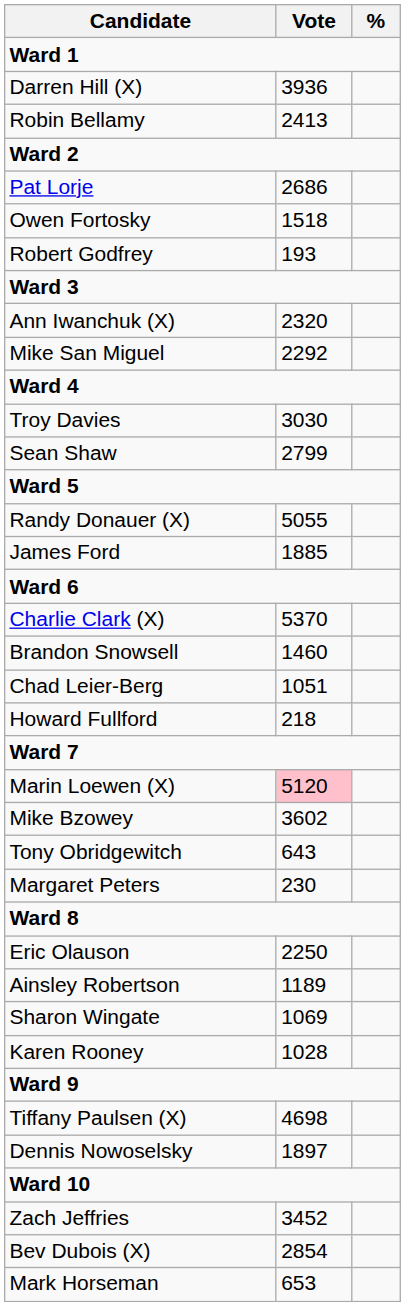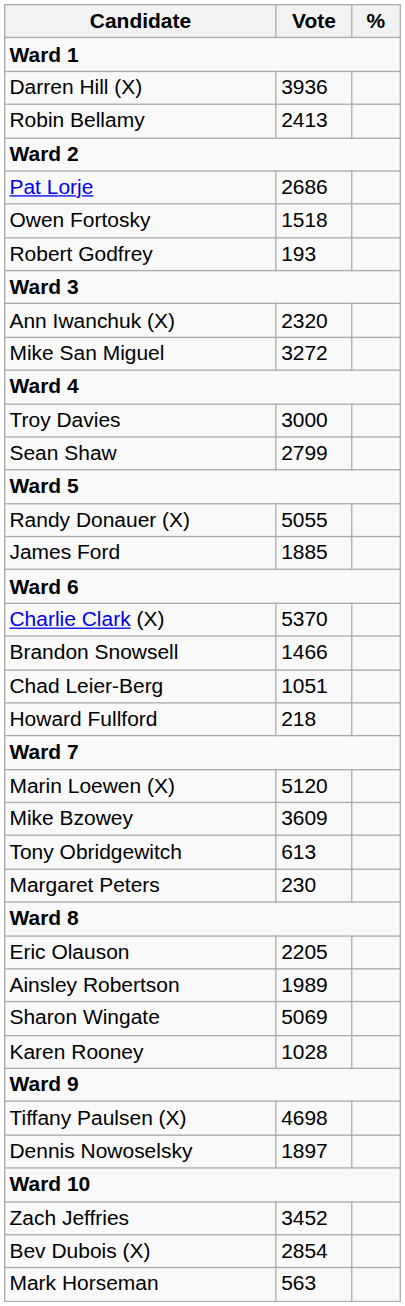 <table class="wikitable">
 <tr>
 <th bgcolor="#DDDDFF" width="200px">Candidate</th>
 <th bgcolor="#DDDDFF" width="50px">Vote</th>
 <th bgcolor="#DDDDFF" width="30px">%</th>
 </tr>
 <tr>
 <td colspan="4"><strong>Ward 1</strong></td>
 </tr>
 <tr>
 <td>Darren Hill (X)</td>
 <td>3936</td>
 <td></td>
 </tr>
 <tr>
 <td>Robin Bellamy</td>
 <td>2413</td>
 <td></td>
 </tr>
 <tr>
 <td colspan="4"><strong>Ward 2</strong></td>
 </tr>
 <tr>
 <td><a href='#'>Pat Lorje</a></td>
 <td>2686</td>
 <td></td>
 </tr>
 <tr>
 <td>Owen Fortosky</td>
 <td>1518</td>
 <td></td>
 </tr>
 <tr>
 <td>Robert Godfrey</td>
 <td>193</td>
 <td></td>
 </tr>
 <tr>
 <td colspan="4"><strong>Ward 3</strong></td>
 </tr>
 <tr>
 <td>Ann Iwanchuk (X)</td>
 <td>2320</td>
 <td></td>
 </tr>
 <tr>
 <td>Mike San Miguel</td>
-<td>2292</td>
+<td>3272</td>
 <td></td>
 </tr>
 <tr>
 <td colspan="4"><strong>Ward 4</strong></td>
 </tr>
 <tr>
 <td>Troy Davies</td>
-<td>3030</td>
+<td>3000</td>
 <td></td>
 </tr>
 <tr>
 <td>Sean Shaw</td>
 <td>2799</td>
 <td></td>
 </tr>
 <tr>
 <td colspan="4"><strong>Ward 5</strong></td>
 </tr>
 <tr>
 <td>Randy Donauer (X)</td>
 <td>5055</td>
 <td></td>
 </tr>
 <tr>
 <td>James Ford</td>
 <td>1885</td>
 <td></td>
 </tr>
 <tr>
 <td colspan="4"><strong>Ward 6</strong></td>
 </tr>
 <tr>
 <td><a href='#'>Charlie Clark</a> (X)</td>
 <td>5370</td>
 <td></td>
 </tr>
 <tr>
 <td>Brandon Snowsell</td>
-<td>1460</td>
+<td>1466</td>
 <td></td>
 </tr>
 <tr>
 <td>Chad Leier-Berg</td>
 <td>1051</td>
 <td></td>
 </tr>
 <tr>
 <td>Howard Fullford</td>
 <td>218</td>
 <td></td>
 </tr>
 <tr>
 <td colspan="4"><strong>Ward 7</strong></td>
 </tr>
 <tr>
 <td>Marin Loewen (X)</td>
-<td style="background: pink;">5120</td>
+<td>5120</td>
 <td></td>
 </tr>
 <tr>
 <td>Mike Bzowey</td>
-<td>3602</td>
+<td>3609</td>
 <td></td>
 </tr>
 <tr>
 <td>Tony Obridgewitch</td>
-<td>643</td>
+<td>613</td>
 <td></td>
 </tr>
 <tr>
 <td>Margaret Peters</td>
 <td>230</td>
 <td></td>
 </tr>
 <tr>
 <td colspan="4"><strong>Ward 8</strong></td>
 </tr>
 <tr>
 <td>Eric Olauson</td>
-<td>2250</td>
+<td>2205</td>
 <td></td>
 </tr>
 <tr>
 <td>Ainsley Robertson</td>
-<td>1189</td>
+<td>1989</td>
 <td></td>
 </tr>
 <tr>
 <td>Sharon Wingate</td>
-<td>1069</td>
+<td>5069</td>
 <td></td>
 </tr>
 <tr>
 <td>Karen Rooney</td>
 <td>1028</td>
 <td></td>
 </tr>
 <tr>
 <td colspan="4"><strong>Ward 9</strong></td>
 </tr>
 <tr>
 <td>Tiffany Paulsen (X)</td>
 <td>4698</td>
 <td></td>
 </tr>
 <tr>
 <td>Dennis Nowoselsky</td>
 <td>1897</td>
 <td></td>
 </tr>
 <tr>
 <td colspan="4"><strong>Ward 10</strong></td>
 </tr>
 <tr>
 <td>Zach Jeffries</td>
 <td>3452</td>
 <td></td>
 </tr>
 <tr>
 <td>Bev Dubois (X)</td>
 <td>2854</td>
 <td></td>
 </tr>
 <tr>
 <td>Mark Horseman</td>
-<td>653</td>
+<td>563</td>
 <td></td>
 </tr>
 </table>
